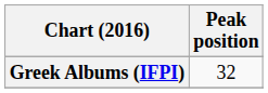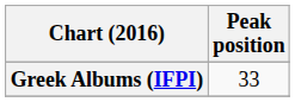 <table class="wikitable sortable plainrowheaders" style="text-align:center">
 <tr>
 <th scope="col">Chart (2016)</th>
 <th scope="col">Peak<br> position</th>
 </tr>
 <tr>
 </tr>
 <tr>
 </tr>
 <tr>
 </tr>
 <tr>
 </tr>
 <tr>
 </tr>
 <tr>
 </tr>
 <tr>
 </tr>
 <tr>
 </tr>
 <tr>
 </tr>
 <tr>
 <th scope="row">Greek Albums (<a href='#'>IFPI</a>)</th>
-<td>32</td>
+<td>33</td>
 </tr>
 <tr>
 </tr>
 <tr>
 </tr>
 <tr>
 </tr>
 <tr>
 </tr>
 <tr>
 </tr>
 <tr>
 </tr>
 <tr>
 </tr>
 <tr>
 </tr>
 <tr>
 </tr>
 <tr>
 </tr>
 <tr>
 </tr>
 <tr>
 </tr>
 </table>
